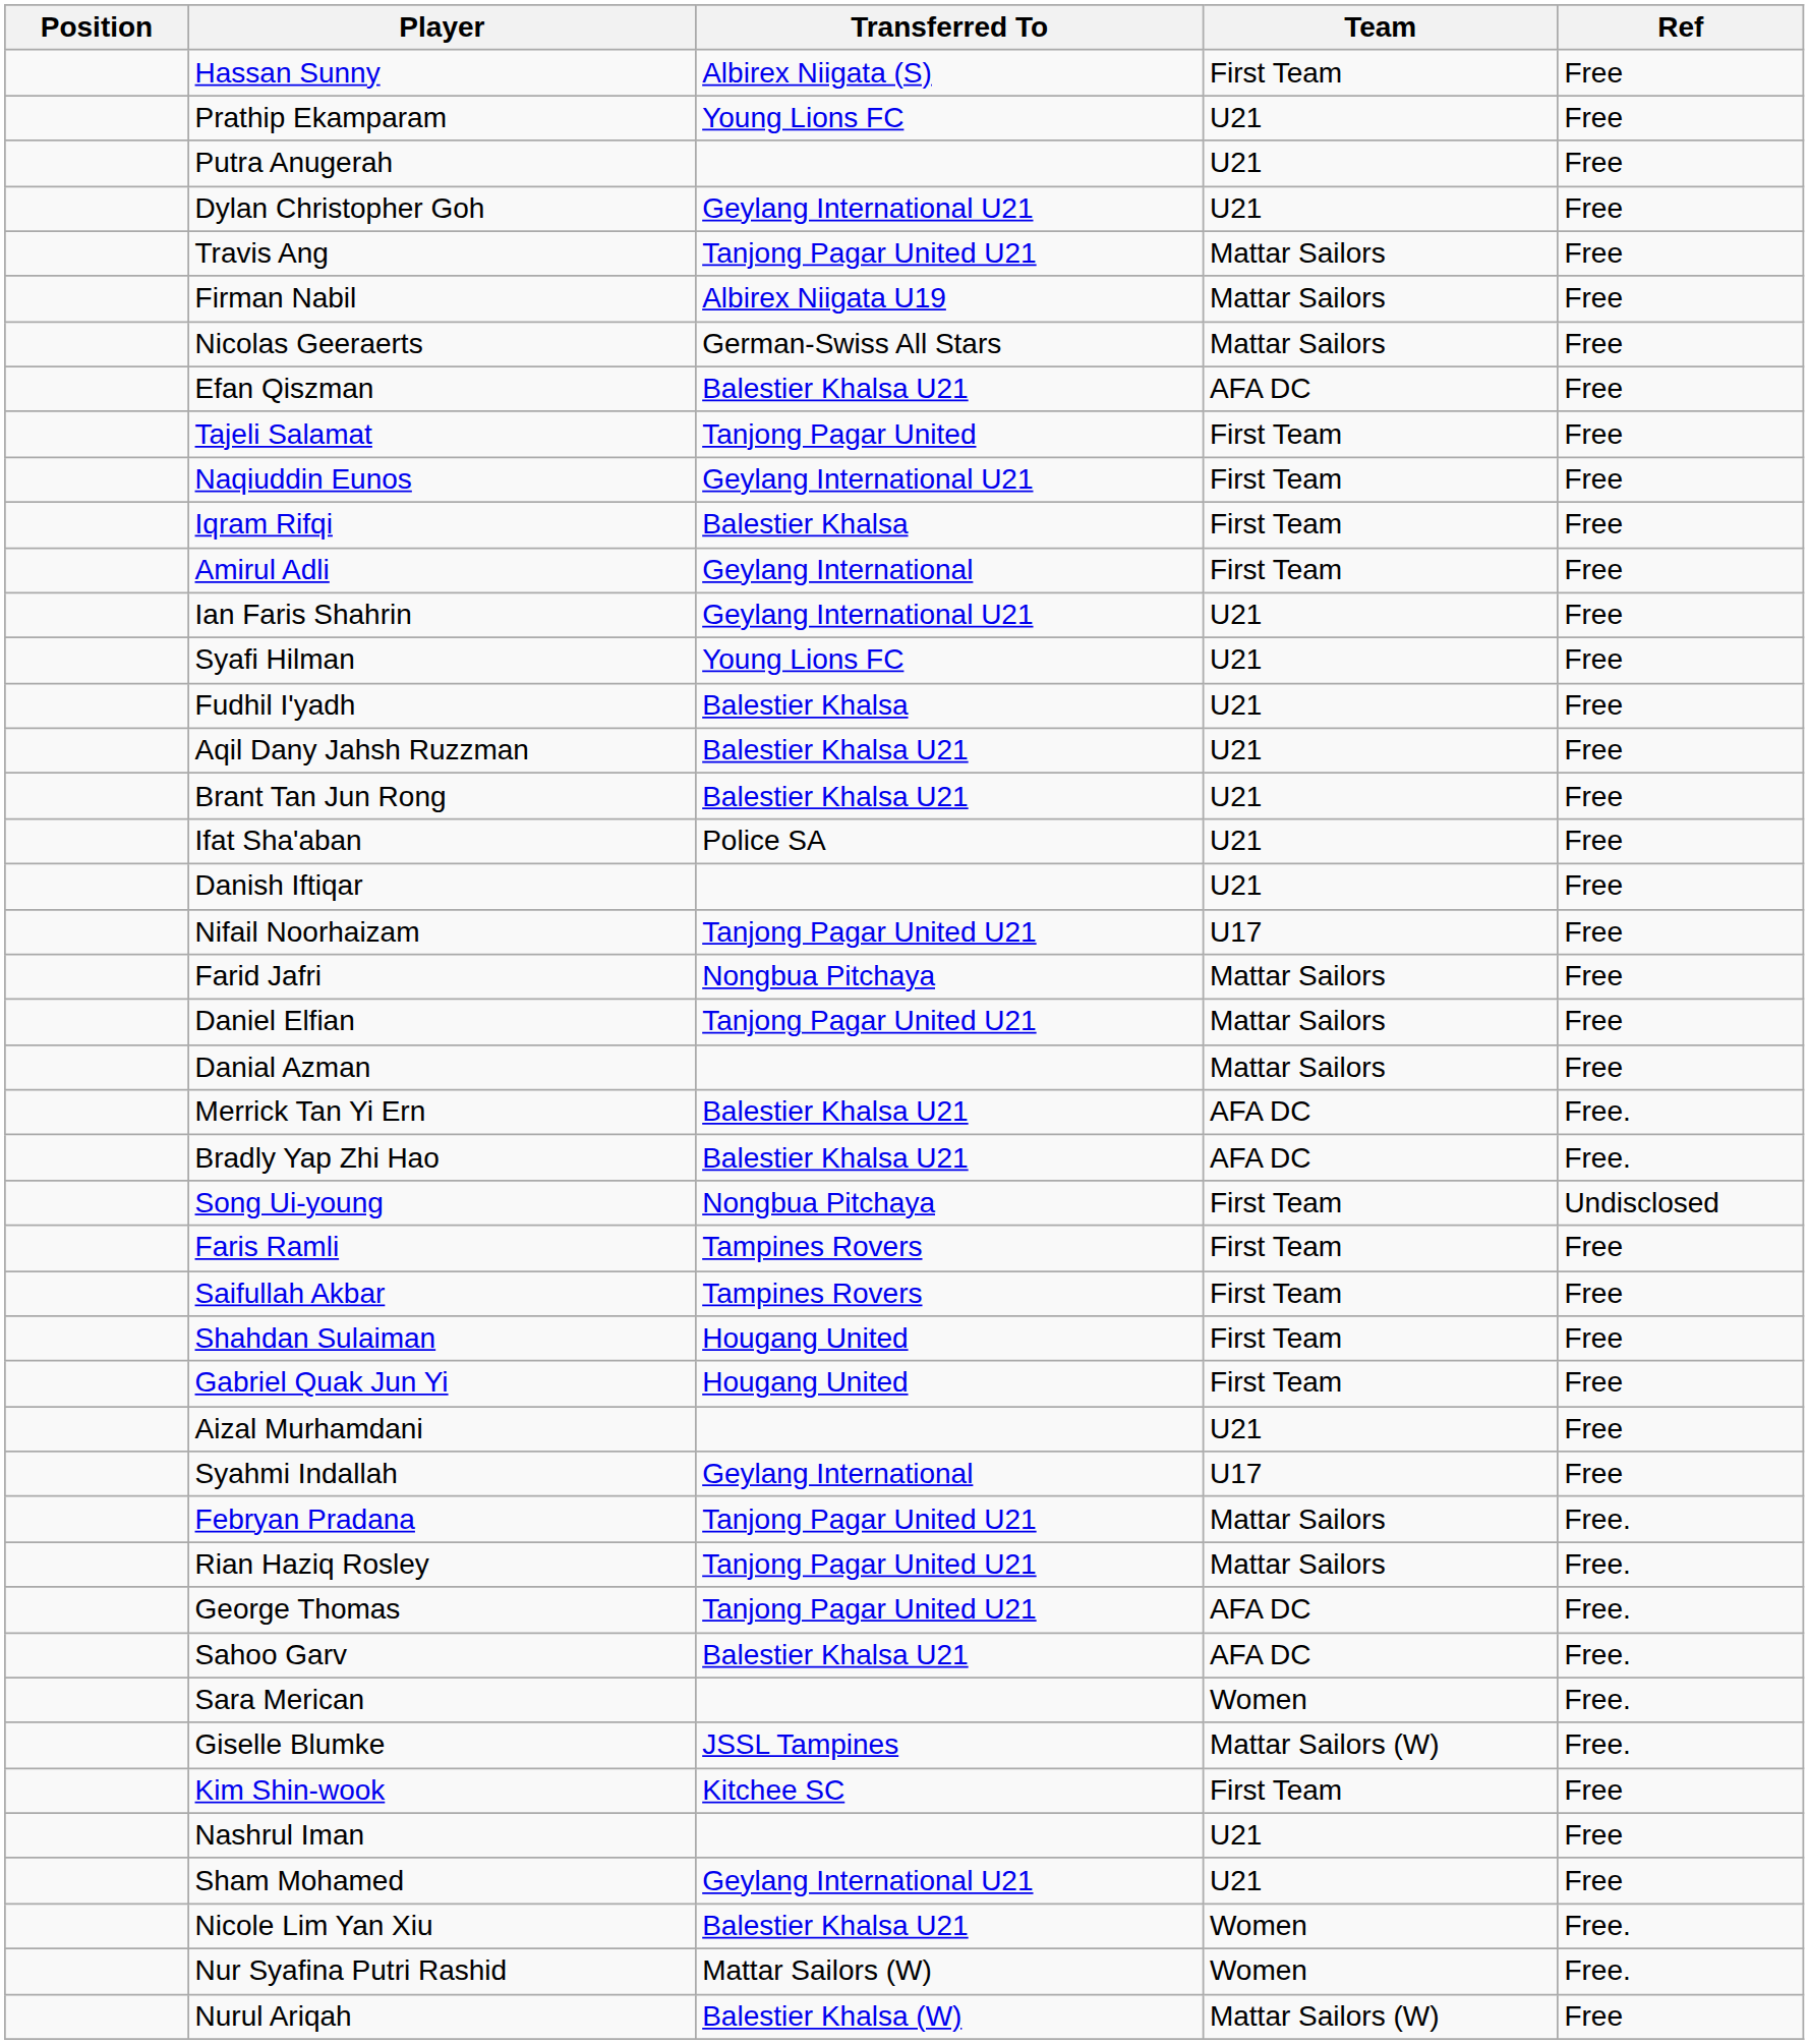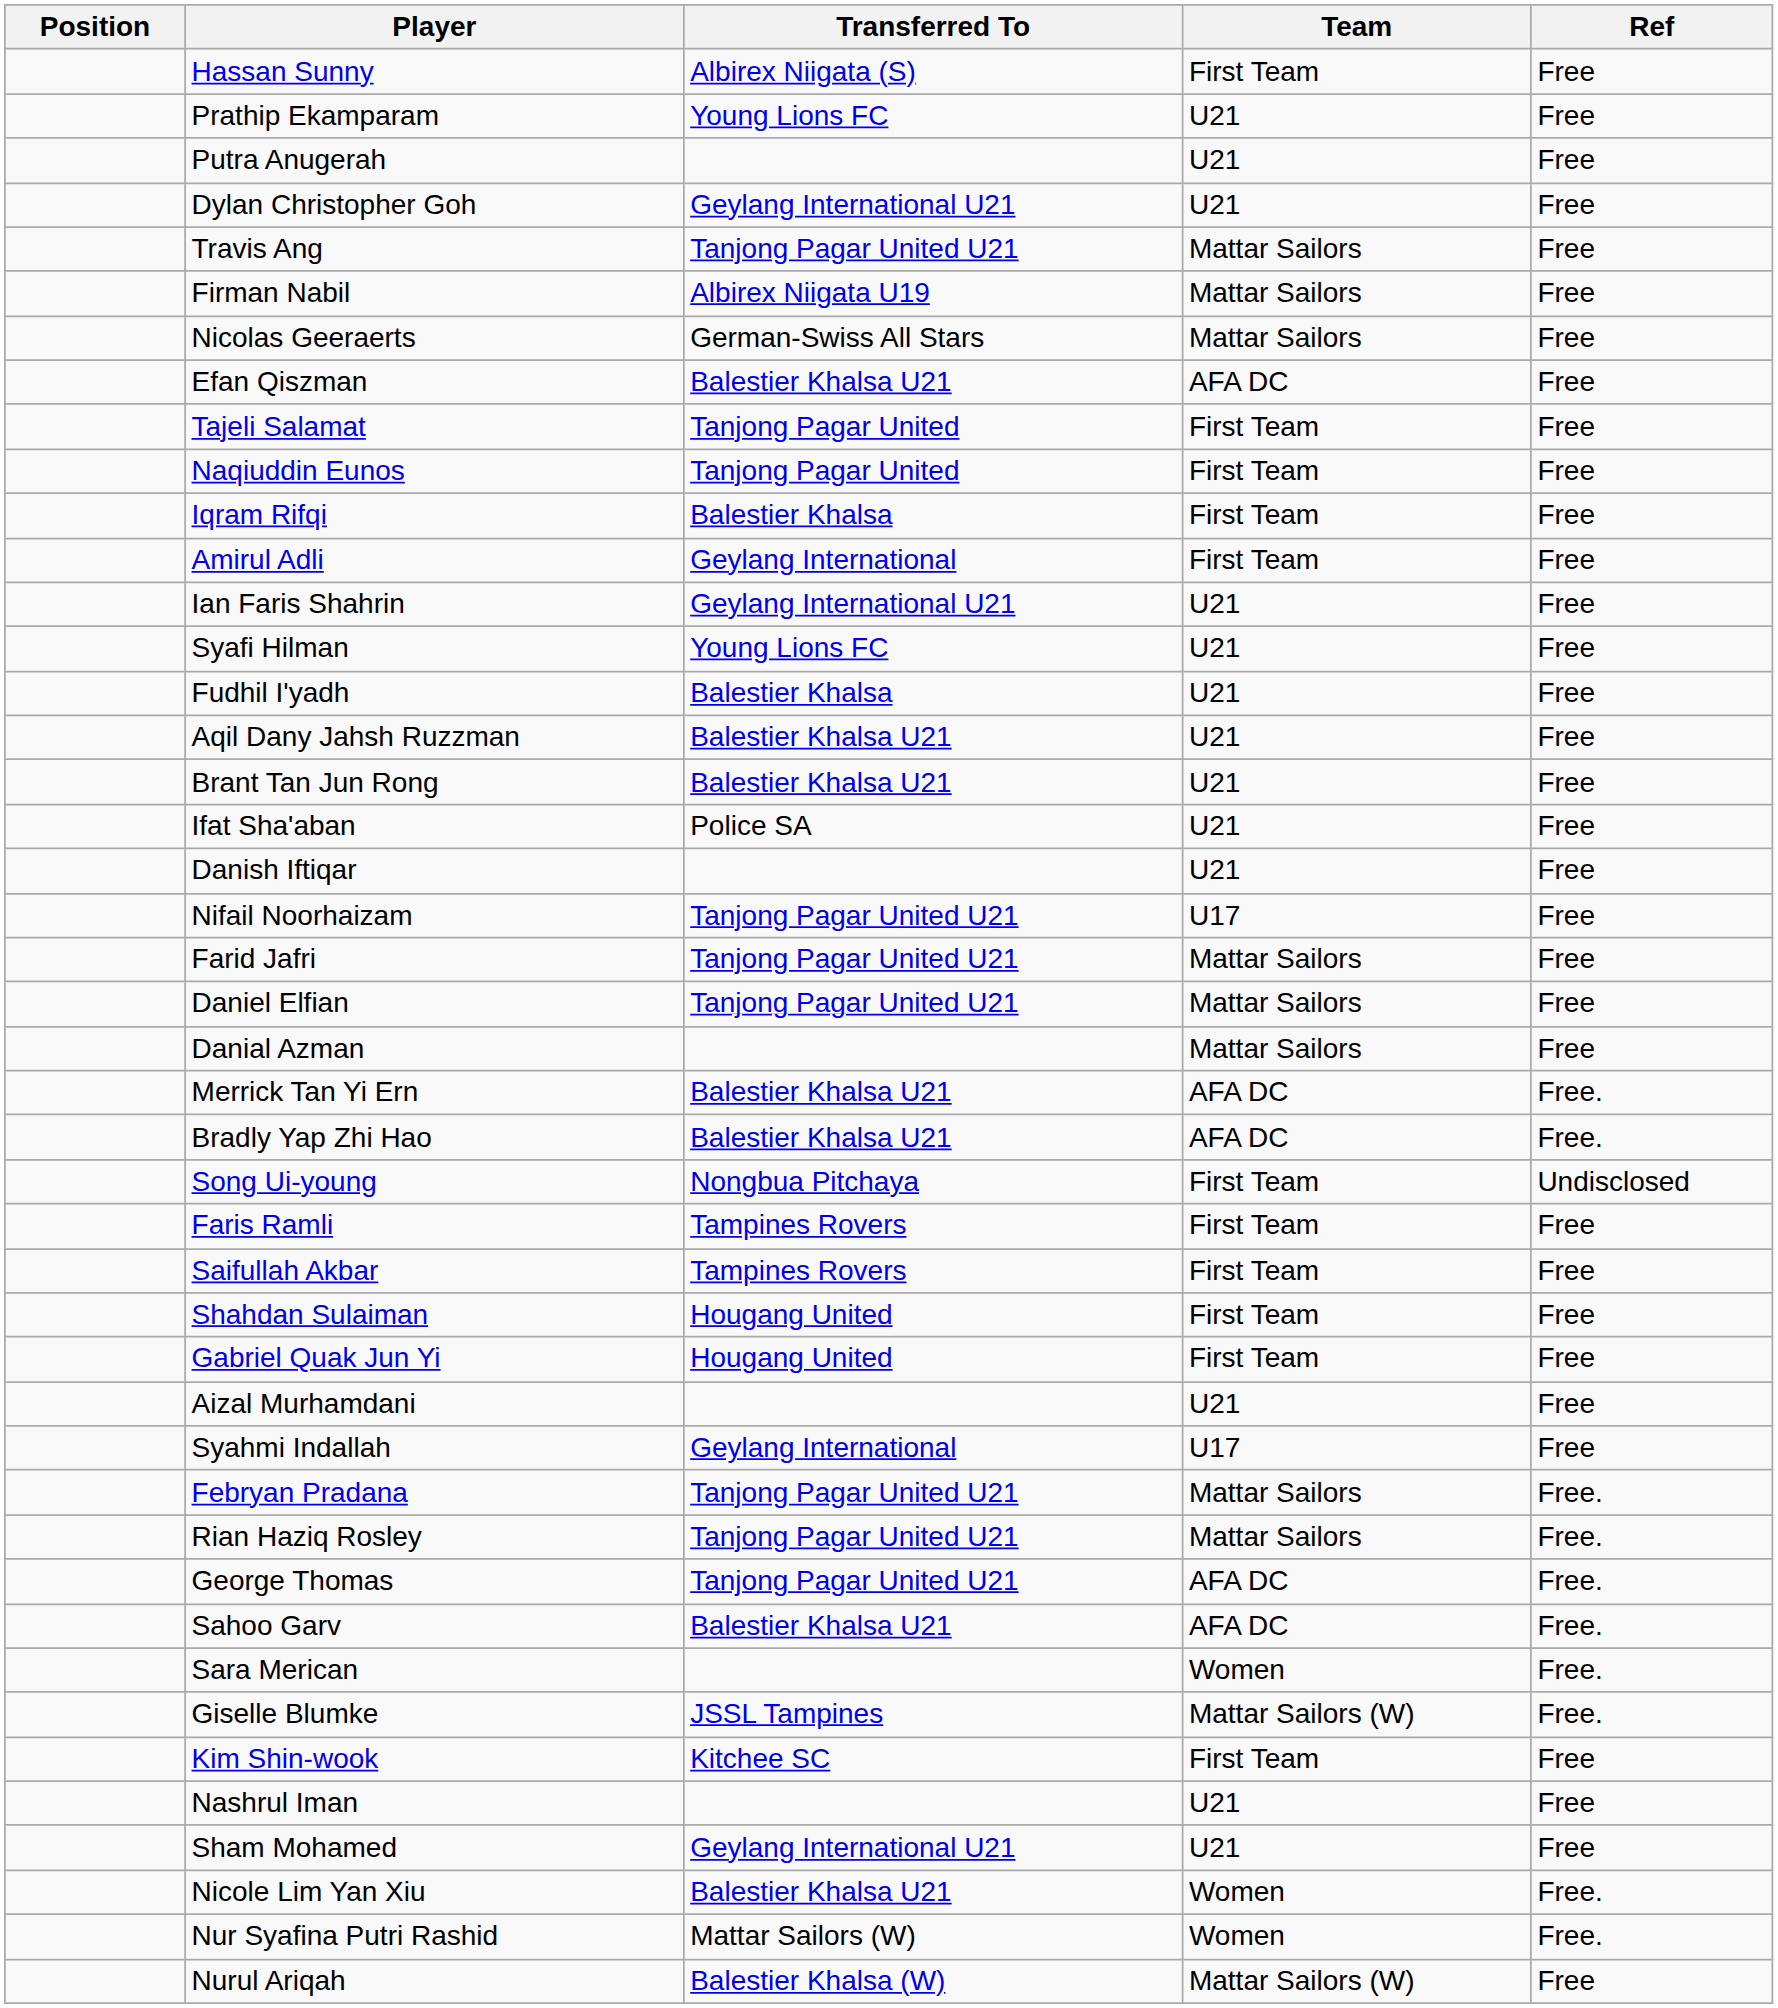 <table class="wikitable sortable" style="width:80%; text-align:center; font-size:100%; text-align:left;">
 <tr>
 <th>Position</th>
 <th>Player</th>
 <th>Transferred To</th>
 <th>Team</th>
 <th>Ref</th>
 </tr>
 <tr>
 <td></td>
 <td> <a href='#'>Hassan Sunny</a></td>
 <td> <a href='#'>Albirex Niigata (S)</a></td>
 <td>First Team</td>
 <td>Free </td>
 </tr>
 <tr>
 <td></td>
 <td> Prathip Ekamparam</td>
 <td> <a href='#'>Young Lions FC</a></td>
 <td>U21</td>
 <td>Free </td>
 </tr>
 <tr>
 <td></td>
 <td> Putra Anugerah</td>
 <td></td>
 <td>U21</td>
 <td>Free</td>
 </tr>
 <tr>
 <td></td>
 <td> Dylan Christopher Goh</td>
 <td> <a href='#'>Geylang International U21</a></td>
 <td>U21</td>
 <td>Free</td>
 </tr>
 <tr>
 <td></td>
 <td> Travis Ang</td>
 <td> <a href='#'>Tanjong Pagar United U21</a></td>
 <td>Mattar Sailors</td>
 <td>Free</td>
 </tr>
 <tr>
 <td></td>
 <td> Firman Nabil</td>
 <td> <a href='#'>Albirex Niigata U19</a></td>
 <td>Mattar Sailors</td>
 <td>Free </td>
 </tr>
 <tr>
 <td></td>
 <td> Nicolas Geeraerts</td>
 <td> German-Swiss All Stars</td>
 <td>Mattar Sailors</td>
 <td>Free</td>
 </tr>
 <tr>
 <td></td>
 <td> Efan Qiszman</td>
 <td> <a href='#'>Balestier Khalsa U21</a></td>
 <td>AFA DC</td>
 <td>Free</td>
 </tr>
 <tr>
 <td></td>
 <td> <a href='#'>Tajeli Salamat</a></td>
 <td> <a href='#'>Tanjong Pagar United</a></td>
 <td>First Team</td>
 <td>Free </td>
 </tr>
 <tr>
 <td></td>
 <td> <a href='#'>Naqiuddin Eunos</a></td>
-<td> <a href='#'>Geylang International U21</a></td>
+<td> <a href='#'>Tanjong Pagar United</a></td>
 <td>First Team</td>
 <td>Free </td>
 </tr>
 <tr>
 <td></td>
 <td> <a href='#'>Iqram Rifqi</a></td>
 <td> <a href='#'>Balestier Khalsa</a></td>
 <td>First Team</td>
 <td>Free </td>
 </tr>
 <tr>
 <td></td>
 <td> <a href='#'>Amirul Adli</a></td>
 <td> <a href='#'>Geylang International</a></td>
 <td>First Team</td>
 <td>Free </td>
 </tr>
 <tr>
 <td></td>
 <td> Ian Faris Shahrin</td>
 <td> <a href='#'>Geylang International U21</a></td>
 <td>U21</td>
 <td>Free</td>
 </tr>
 <tr>
 <td></td>
 <td> Syafi Hilman</td>
 <td> <a href='#'>Young Lions FC</a></td>
 <td>U21</td>
 <td>Free</td>
 </tr>
 <tr>
 <td></td>
 <td> Fudhil I'yadh</td>
 <td> <a href='#'>Balestier Khalsa</a></td>
 <td>U21</td>
 <td>Free</td>
 </tr>
 <tr>
 <td></td>
 <td> Aqil Dany Jahsh Ruzzman</td>
 <td> <a href='#'>Balestier Khalsa U21</a></td>
 <td>U21</td>
 <td>Free</td>
 </tr>
 <tr>
 <td></td>
 <td> Brant Tan Jun Rong</td>
 <td> <a href='#'>Balestier Khalsa U21</a></td>
 <td>U21</td>
 <td>Free</td>
 </tr>
 <tr>
 <td></td>
 <td> Ifat Sha'aban</td>
 <td> Police SA</td>
 <td>U21</td>
 <td>Free</td>
 </tr>
 <tr>
 <td></td>
 <td> Danish Iftiqar</td>
 <td></td>
 <td>U21</td>
 <td>Free</td>
 </tr>
 <tr>
 <td></td>
 <td> Nifail Noorhaizam</td>
 <td> <a href='#'>Tanjong Pagar United U21</a></td>
 <td>U17</td>
 <td>Free</td>
 </tr>
 <tr>
 <td></td>
 <td> Farid Jafri</td>
-<td> <a href='#'>Nongbua Pitchaya</a></td>
+<td> <a href='#'>Tanjong Pagar United U21</a></td>
 <td>Mattar Sailors</td>
 <td>Free</td>
 </tr>
 <tr>
 <td></td>
 <td> Daniel Elfian</td>
 <td> <a href='#'>Tanjong Pagar United U21</a></td>
 <td>Mattar Sailors</td>
 <td>Free</td>
 </tr>
 <tr>
 <td></td>
 <td> Danial Azman</td>
 <td></td>
 <td>Mattar Sailors</td>
 <td>Free</td>
 </tr>
 <tr>
 <td></td>
 <td> Merrick Tan Yi Ern</td>
 <td> <a href='#'>Balestier Khalsa U21</a></td>
 <td>AFA DC</td>
 <td>Free.</td>
 </tr>
 <tr>
 <td></td>
 <td> Bradly Yap Zhi Hao</td>
 <td> <a href='#'>Balestier Khalsa U21</a></td>
 <td>AFA DC</td>
 <td>Free.</td>
 </tr>
 <tr>
 <td></td>
 <td> <a href='#'>Song Ui-young</a></td>
 <td> <a href='#'>Nongbua Pitchaya</a></td>
 <td>First Team</td>
 <td>Undisclosed </td>
 </tr>
 <tr>
 <td></td>
 <td> <a href='#'>Faris Ramli</a></td>
 <td> <a href='#'>Tampines Rovers</a></td>
 <td>First Team</td>
 <td>Free </td>
 </tr>
 <tr>
 <td></td>
 <td> <a href='#'>Saifullah Akbar</a></td>
 <td> <a href='#'>Tampines Rovers</a></td>
 <td>First Team</td>
 <td>Free </td>
 </tr>
 <tr>
 <td></td>
 <td> <a href='#'>Shahdan Sulaiman</a></td>
 <td> <a href='#'>Hougang United</a></td>
 <td>First Team</td>
 <td>Free </td>
 </tr>
 <tr>
 <td></td>
 <td> <a href='#'>Gabriel Quak Jun Yi</a></td>
 <td> <a href='#'>Hougang United</a></td>
 <td>First Team</td>
 <td>Free </td>
 </tr>
 <tr>
 <td></td>
 <td> Aizal Murhamdani</td>
 <td></td>
 <td>U21</td>
 <td>Free</td>
 </tr>
 <tr>
 <td></td>
 <td> Syahmi Indallah</td>
 <td> <a href='#'>Geylang International</a></td>
 <td>U17</td>
 <td>Free</td>
 </tr>
 <tr>
 <td></td>
 <td> <a href='#'>Febryan Pradana</a></td>
 <td> <a href='#'>Tanjong Pagar United U21</a></td>
 <td>Mattar Sailors</td>
 <td>Free.</td>
 </tr>
 <tr>
 <td></td>
 <td> Rian Haziq Rosley</td>
 <td> <a href='#'>Tanjong Pagar United U21</a></td>
 <td>Mattar Sailors</td>
 <td>Free.</td>
 </tr>
 <tr>
 <td></td>
 <td> George Thomas</td>
 <td> <a href='#'>Tanjong Pagar United U21</a></td>
 <td>AFA DC</td>
 <td>Free.</td>
 </tr>
 <tr>
 <td></td>
 <td> Sahoo Garv</td>
 <td> <a href='#'>Balestier Khalsa U21</a></td>
 <td>AFA DC</td>
 <td>Free.</td>
 </tr>
 <tr>
 <td></td>
 <td> Sara Merican</td>
 <td></td>
 <td>Women</td>
 <td>Free.</td>
 </tr>
 <tr>
 <td></td>
 <td> Giselle Blumke</td>
 <td> <a href='#'>JSSL Tampines</a></td>
 <td>Mattar Sailors (W)</td>
 <td>Free.</td>
 </tr>
 <tr>
 <td></td>
 <td> <a href='#'>Kim Shin-wook</a></td>
 <td> <a href='#'>Kitchee SC</a></td>
 <td>First Team</td>
 <td>Free   </td>
 </tr>
 <tr>
 <td></td>
 <td> Nashrul Iman</td>
 <td></td>
 <td>U21</td>
 <td>Free</td>
 </tr>
 <tr>
 <td></td>
 <td> Sham Mohamed</td>
 <td> <a href='#'>Geylang International U21</a></td>
 <td>U21</td>
 <td>Free</td>
 </tr>
 <tr>
 <td></td>
 <td> Nicole Lim Yan Xiu</td>
 <td> <a href='#'>Balestier Khalsa U21</a></td>
 <td>Women</td>
 <td>Free.</td>
 </tr>
 <tr>
 <td></td>
 <td> Nur Syafina Putri Rashid</td>
 <td> Mattar Sailors (W)</td>
 <td>Women</td>
 <td>Free.</td>
 </tr>
 <tr>
 <td></td>
 <td> Nurul Ariqah</td>
 <td> <a href='#'>Balestier Khalsa (W)</a></td>
 <td>Mattar Sailors (W)</td>
 <td>Free</td>
 </tr>
 <tr>
 </tr>
 </table>
